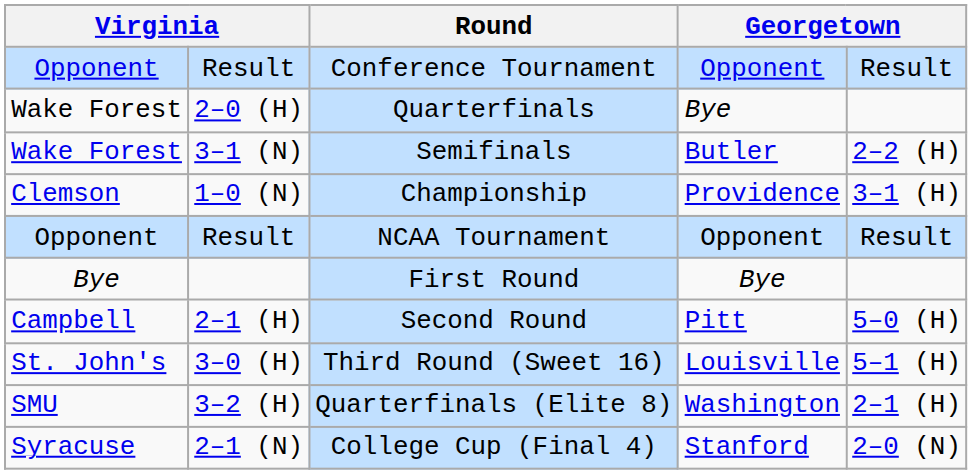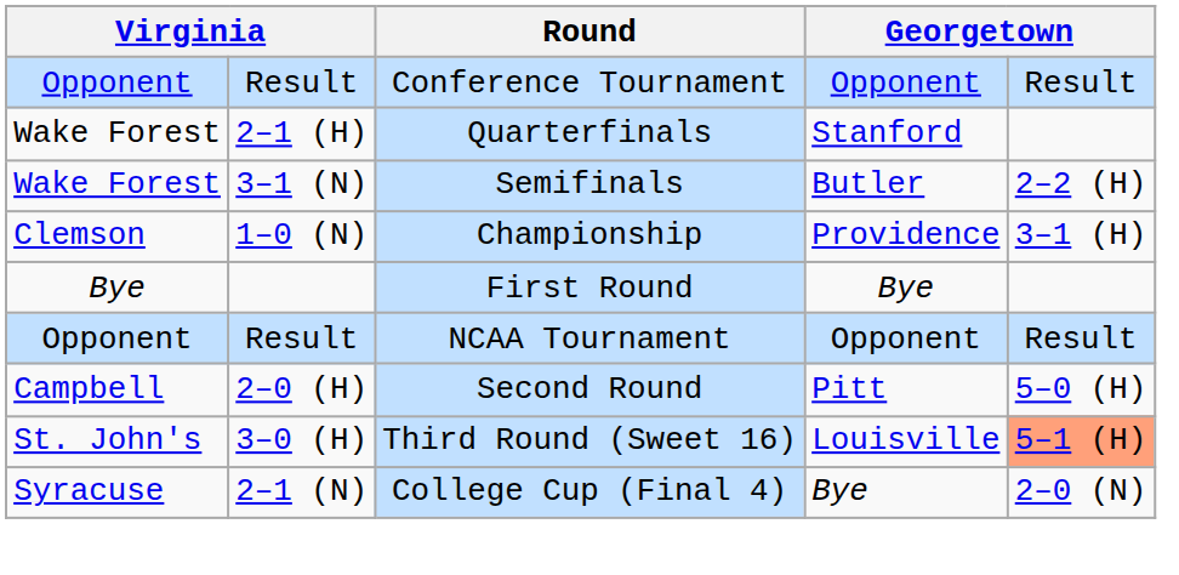 <table class="wikitable" style="text-align: center;">
 <tr>
 <th colspan="2"><a href='#'>Virginia</a> </th>
 <th>Round</th>
 <th colspan="2"><a href='#'>Georgetown</a> </th>
 </tr>
 <tr bgcolor=#c1e0ff>
 <td><a href='#'>Opponent</a></td>
 <td>Result</td>
 <td>Conference Tournament</td>
 <td><a href='#'>Opponent</a></td>
 <td>Result</td>
 </tr>
 <tr>
 <td align="left">Wake Forest </td>
-<td><a href='#'>2–0</a> (H)</td>
+<td><a href='#'>2–1</a> (H)</td>
 <td bgcolor=#c1e0ff>Quarterfinals</td>
-<td align=left><em>Bye</em></td>
+<td align="left"><a href='#'>Stanford</a> </td>
 <td></td>
 </tr>
 <tr>
 <td align=left><a href='#'>Wake Forest</a></td>
 <td><a href='#'>3–1</a> (N)</td>
 <td bgcolor=#c1e0ff>Semifinals</td>
 <td align=left><a href='#'>Butler</a></td>
 <td><a href='#'>2–2</a> (H)</td>
 </tr>
 <tr>
 <td align=left><a href='#'>Clemson</a></td>
 <td><a href='#'>1–0</a> (N)</td>
 <td bgcolor=#c1e0ff>Championship</td>
 <td align=left><a href='#'>Providence</a></td>
 <td><a href='#'>3–1</a> (H)</td>
 </tr>
+<tr>
+<td><em>Bye</em></td>
+<td></td>
+<td bgcolor="#c1e0ff">First Round</td>
+<td><em>Bye</em></td>
+<td></td>
+</tr>
 <tr bgcolor="#c1e0ff">
 <td>Opponent</td>
 <td>Result</td>
 <td>NCAA Tournament</td>
 <td>Opponent</td>
 <td>Result</td>
 </tr>
 <tr>
-<td><em>Bye</em></td>
-<td></td>
-<td bgcolor="#c1e0ff">First Round</td>
-<td><em>Bye</em></td>
-<td></td>
-</tr>
-<tr>
 <td align="left"><a href='#'>Campbell</a> </td>
-<td><a href='#'>2–1</a> (H)</td>
+<td><a href='#'>2–0</a> (H)</td>
 <td bgcolor="#c1e0ff">Second Round</td>
 <td align="left"><a href='#'>Pitt</a> </td>
 <td><a href='#'>5–0</a> (H)</td>
 </tr>
 <tr>
 <td align="left"><a href='#'>St. John's</a> </td>
 <td><a href='#'>3–0</a> (H)</td>
 <td bgcolor="#c1e0ff">Third Round (Sweet 16)</td>
 <td align="left"><a href='#'>Louisville</a> </td>
-<td><a href='#'>5–1</a> (H)</td>
-</tr>
-<tr>
-<td align="left"><a href='#'>SMU</a> </td>
-<td><a href='#'>3–2</a> (H)</td>
-<td bgcolor="#c1e0ff">Quarterfinals (Elite 8)</td>
-<td align="left"><a href='#'>Washington</a> </td>
-<td><a href='#'>2–1</a> (H)</td>
+<td style="background: lightsalmon;"><a href='#'>5–1</a> (H)</td>
 </tr>
 <tr>
 <td align=left><a href='#'>Syracuse</a></td>
 <td><a href='#'>2–1</a> (N)</td>
 <td bgcolor="#c1e0ff">College Cup (Final 4)</td>
-<td align="left"><a href='#'>Stanford</a> </td>
+<td align=left><em>Bye</em></td>
 <td><a href='#'>2–0</a> (N)</td>
 </tr>
 </table>
